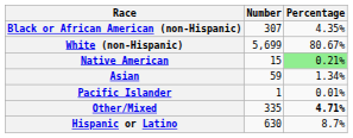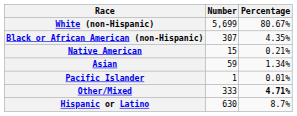 <table class="wikitable" style="text-align:right">
 <tr>
 <th scope="col">Race</th>
 <th scope="col">Number</th>
 <th scope="col">Percentage</th>
 </tr>
 <tr>
+<th scope="row"><a href='#'>White</a> (non-Hispanic)</th>
+<td>5,699</td>
+<td>80.67%</td>
+</tr>
+<tr>
 <th scope="row"><a href='#'>Black or African American</a> (non-Hispanic)</th>
 <td>307</td>
 <td>4.35%</td>
 </tr>
 <tr>
-<th scope="row"><a href='#'>White</a> (non-Hispanic)</th>
-<td>5,699</td>
-<td>80.67%</td>
-</tr>
-<tr>
 <th scope="row"><a href='#'>Native American</a></th>
 <td>15</td>
-<td style="background: lightgreen;">0.21%</td>
+<td>0.21%</td>
 </tr>
 <tr>
 <th scope="row"><a href='#'>Asian</a></th>
 <td>59</td>
 <td>1.34%</td>
 </tr>
 <tr>
 <th scope="row"><a href='#'>Pacific Islander</a></th>
 <td>1</td>
 <td>0.01%</td>
 </tr>
 <tr>
 <th scope="row"><a href='#'>Other/Mixed</a></th>
-<td>335</td>
+<td>333</td>
 <td><strong>4.71%</strong></td>
 </tr>
 <tr>
 <th scope="row"><a href='#'>Hispanic</a> or <a href='#'>Latino</a></th>
 <td>630</td>
 <td>8.7%</td>
 </tr>
 </table>
